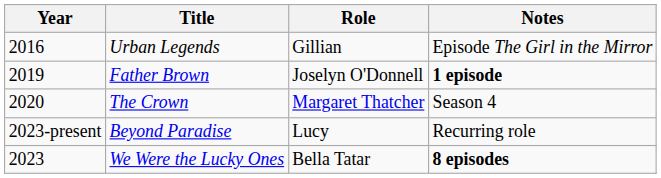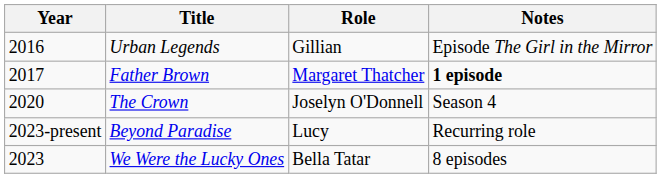 <table class="wikitable sortable">
 <tr>
 <th>Year</th>
 <th>Title</th>
 <th>Role</th>
 <th class="unsortable">Notes</th>
 </tr>
 <tr>
 <td>2016</td>
 <td><em>Urban Legends</em></td>
 <td>Gillian</td>
 <td>Episode <em>The Girl in the Mirror</em></td>
 </tr>
 <tr>
-<td>2019</td>
+<td>2017</td>
 <td><em><a href='#'>Father Brown</a></em></td>
-<td>Joselyn O'Donnell</td>
+<td><a href='#'>Margaret Thatcher</a></td>
 <td><strong>1 episode</strong></td>
 </tr>
 <tr>
 <td>2020</td>
 <td><em><a href='#'>The Crown</a></em></td>
-<td><a href='#'>Margaret Thatcher</a></td>
+<td>Joselyn O'Donnell</td>
 <td>Season 4</td>
 </tr>
 <tr>
 <td>2023-present</td>
 <td><em><a href='#'>Beyond Paradise</a></em></td>
 <td>Lucy</td>
 <td>Recurring role</td>
 </tr>
 <tr>
 <td>2023</td>
 <td><em><a href='#'>We Were the Lucky Ones</a></em></td>
 <td>Bella Tatar</td>
-<td><strong>8 episodes</strong></td>
+<td>8 episodes</td>
 </tr>
 </table>
